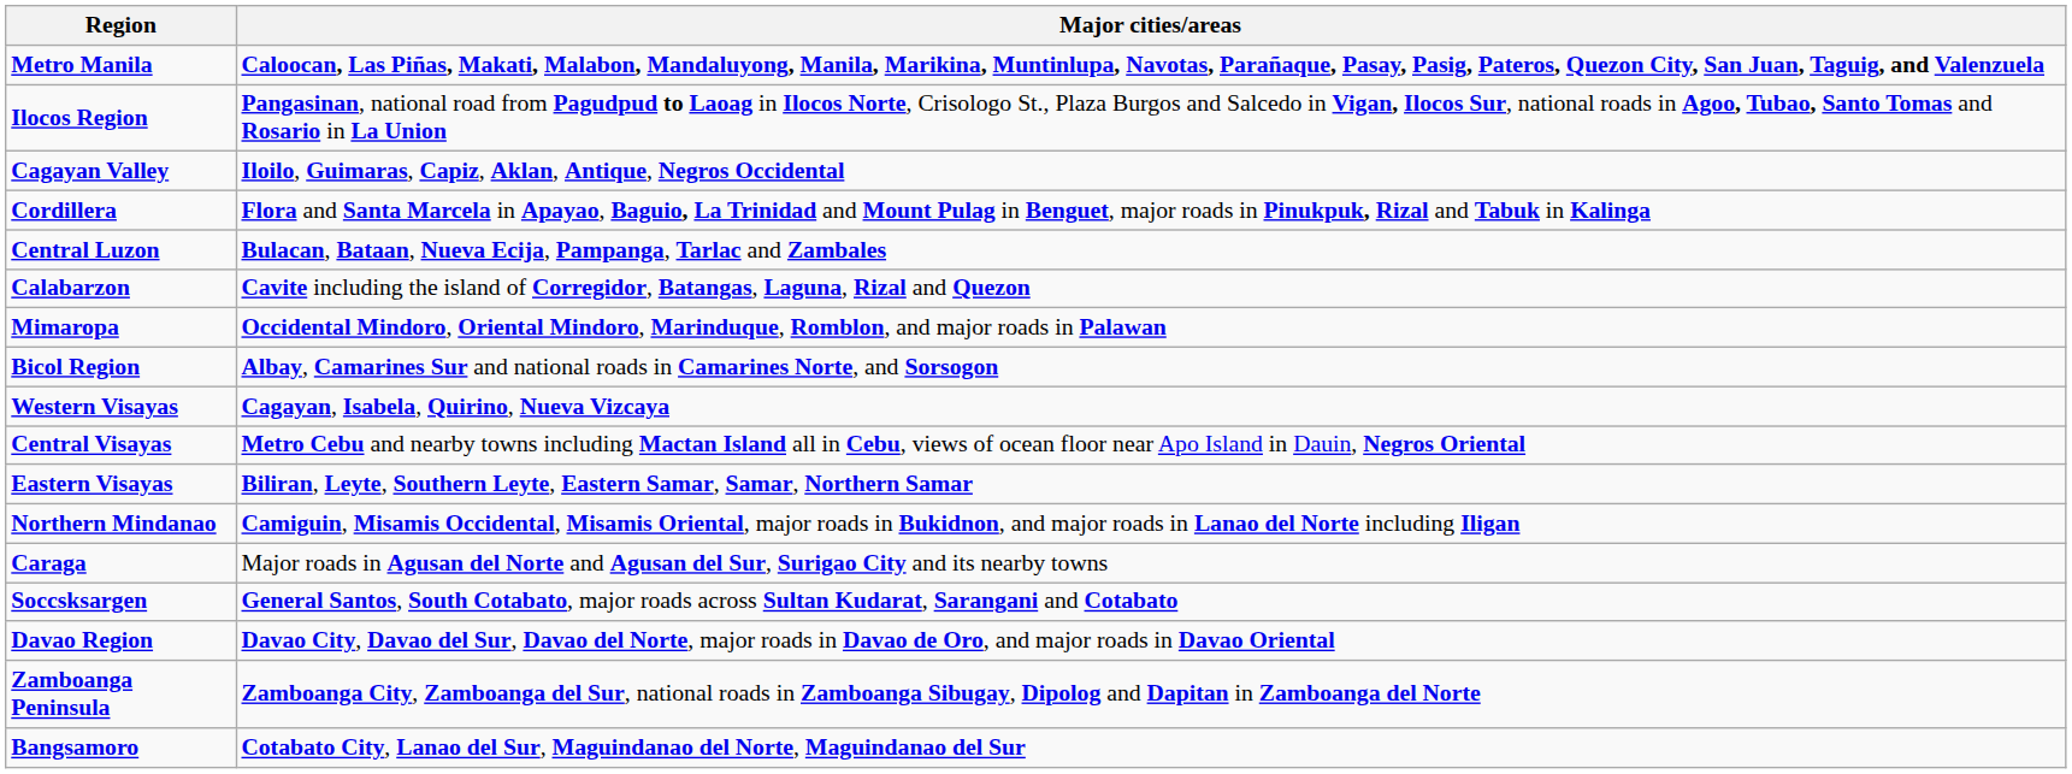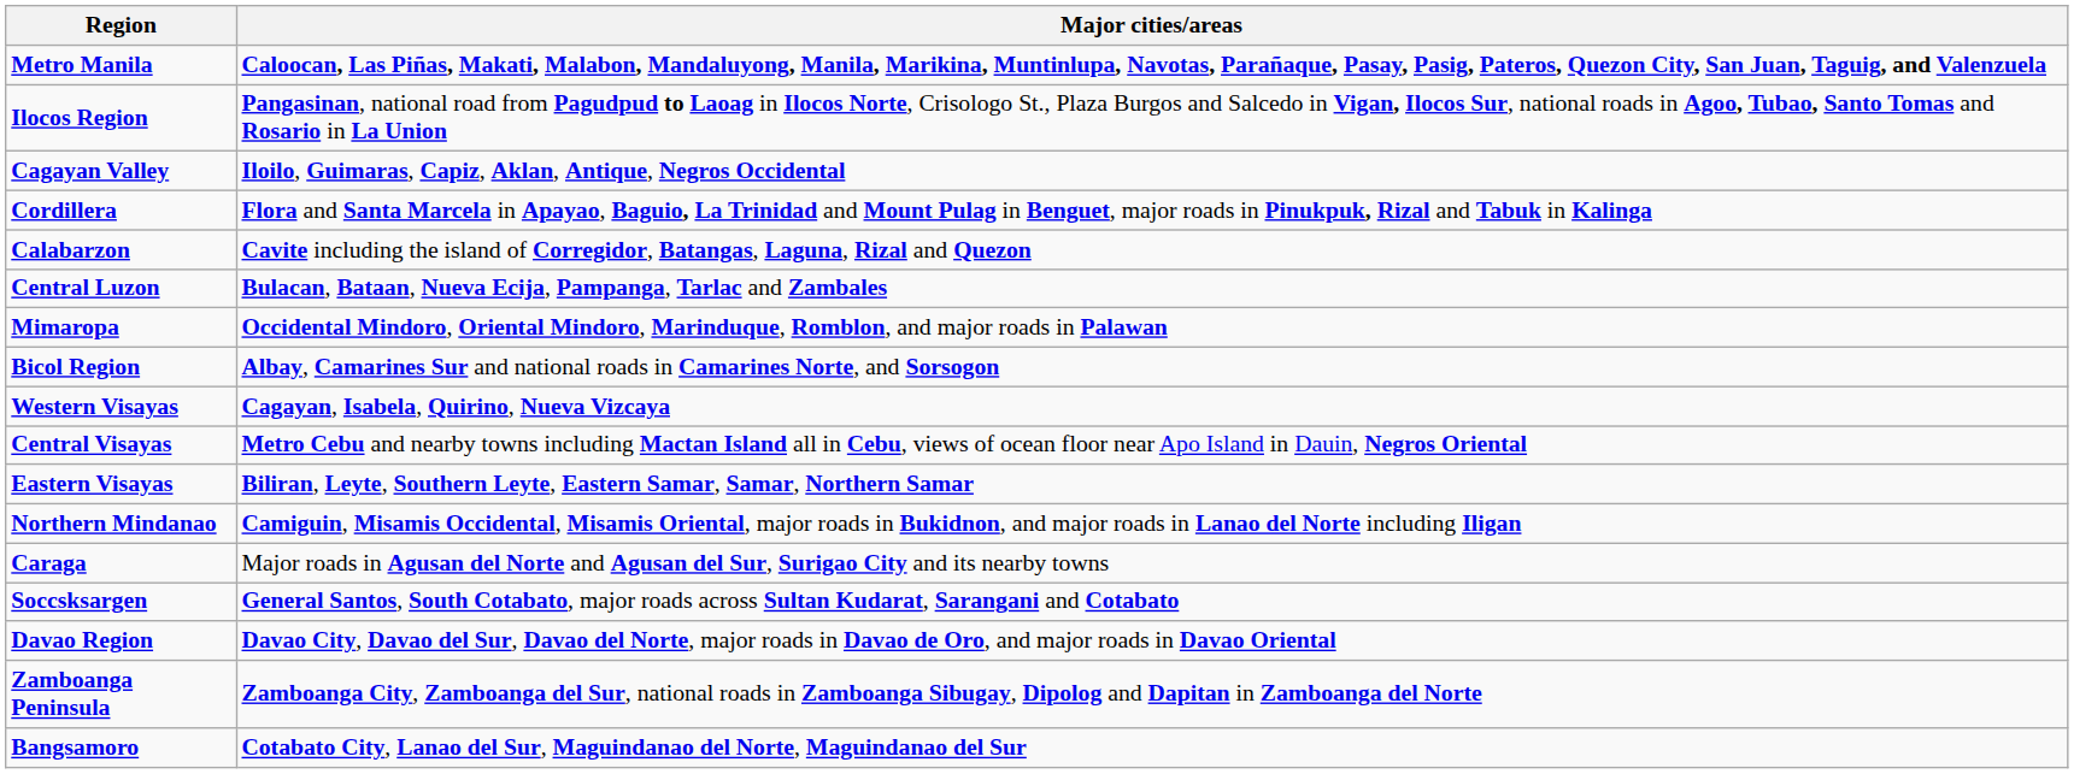 <table class="wikitable" style="font-size:90%">
 <tr>
 <th>Region</th>
 <th>Major cities/areas</th>
 </tr>
 <tr>
 <td><strong><a href='#'>Metro Manila</a></strong></td>
 <td><strong><a href='#'>Caloocan</a>, <a href='#'>Las Piñas</a>, <a href='#'>Makati</a>, <a href='#'>Malabon</a>, <a href='#'>Mandaluyong</a>, <a href='#'>Manila</a>, <a href='#'>Marikina</a>, <a href='#'>Muntinlupa</a>, <a href='#'>Navotas</a>, <a href='#'>Parañaque</a>, <a href='#'>Pasay</a>, <a href='#'>Pasig</a>, <a href='#'>Pateros</a>, <a href='#'>Quezon City</a>, <a href='#'>San Juan</a>, <a href='#'>Taguig</a>, and <a href='#'>Valenzuela</a></strong></td>
 </tr>
 <tr>
 <td><strong><a href='#'>Ilocos Region</a></strong></td>
 <td><strong><a href='#'>Pangasinan</a></strong>, national road from <strong><a href='#'>Pagudpud</a> to <a href='#'>Laoag</a></strong> in <strong><a href='#'>Ilocos Norte</a></strong>, Crisologo St., Plaza Burgos and Salcedo in <strong><a href='#'>Vigan</a>, <a href='#'>Ilocos Sur</a></strong>, national roads in <strong><a href='#'>Agoo</a>, <a href='#'>Tubao</a>, <a href='#'>Santo Tomas</a></strong> and <strong><a href='#'>Rosario</a></strong> in <strong><a href='#'>La Union</a></strong></td>
 </tr>
 <tr>
 <td><strong><a href='#'>Cagayan Valley</a></strong></td>
 <td><strong><a href='#'>Iloilo</a></strong>, <strong><a href='#'>Guimaras</a></strong>, <strong><a href='#'>Capiz</a></strong>, <strong><a href='#'>Aklan</a></strong>, <strong><a href='#'>Antique</a></strong>, <strong><a href='#'>Negros Occidental</a></strong></td>
 </tr>
 <tr>
 <td>  <strong><a href='#'>Cordillera</a></strong></td>
 <td><strong><a href='#'>Flora</a></strong> and <strong><a href='#'>Santa Marcela</a></strong> in <strong><a href='#'>Apayao</a></strong>, <strong><a href='#'>Baguio</a>, <a href='#'>La Trinidad</a></strong> and <strong><a href='#'>Mount Pulag</a></strong> in <strong><a href='#'>Benguet</a></strong>, major roads in <strong><a href='#'>Pinukpuk</a>, <a href='#'>Rizal</a></strong> and <strong><a href='#'>Tabuk</a></strong> in <strong><a href='#'>Kalinga</a></strong></td>
 </tr>
 <tr>
+<td><strong><a href='#'>Calabarzon</a></strong></td>
+<td><strong><a href='#'>Cavite</a></strong> including the island of <strong><a href='#'>Corregidor</a></strong>, <strong><a href='#'>Batangas</a></strong>, <strong><a href='#'>Laguna</a></strong>, <strong><a href='#'>Rizal</a></strong> and <strong><a href='#'>Quezon</a></strong></td>
+</tr>
+<tr>
 <td><strong><a href='#'>Central Luzon</a></strong></td>
 <td><strong><a href='#'>Bulacan</a></strong>, <strong><a href='#'>Bataan</a></strong>, <strong><a href='#'>Nueva Ecija</a></strong>, <strong><a href='#'>Pampanga</a></strong>, <strong><a href='#'>Tarlac</a></strong> and <strong><a href='#'>Zambales</a></strong></td>
-</tr>
-<tr>
-<td><strong><a href='#'>Calabarzon</a></strong></td>
-<td><strong><a href='#'>Cavite</a></strong> including the island of <strong><a href='#'>Corregidor</a></strong>, <strong><a href='#'>Batangas</a></strong>, <strong><a href='#'>Laguna</a></strong>, <strong><a href='#'>Rizal</a></strong> and <strong><a href='#'>Quezon</a></strong></td>
 </tr>
 <tr>
 <td><strong><a href='#'>Mimaropa</a></strong></td>
 <td><strong><a href='#'>Occidental Mindoro</a></strong>, <strong><a href='#'>Oriental Mindoro</a></strong>, <strong><a href='#'>Marinduque</a></strong>, <strong><a href='#'>Romblon</a></strong>, and major roads in <strong><a href='#'>Palawan</a></strong></td>
 </tr>
 <tr>
 <td><strong><a href='#'>Bicol Region</a></strong></td>
 <td><strong><a href='#'>Albay</a></strong>, <strong><a href='#'>Camarines Sur</a></strong> and national roads in <strong><a href='#'>Camarines Norte</a></strong>, and <strong><a href='#'>Sorsogon</a></strong></td>
 </tr>
 <tr>
 <td><strong><a href='#'>Western Visayas</a></strong></td>
 <td><strong><a href='#'>Cagayan</a></strong>, <strong><a href='#'>Isabela</a></strong>, <strong><a href='#'>Quirino</a></strong>, <strong><a href='#'>Nueva Vizcaya</a></strong></td>
 </tr>
 <tr>
 <td><strong><a href='#'>Central Visayas</a></strong></td>
 <td><strong><a href='#'>Metro Cebu</a></strong> and nearby towns including <strong><a href='#'>Mactan Island</a> </strong>all in <strong><a href='#'>Cebu</a></strong>, views of ocean floor near <a href='#'>Apo Island</a> in <a href='#'>Dauin</a>, <strong><a href='#'>Negros Oriental</a></strong></td>
 </tr>
 <tr>
 <td><strong><a href='#'>Eastern Visayas</a></strong></td>
 <td><strong><a href='#'>Biliran</a></strong>, <strong><a href='#'>Leyte</a></strong>, <strong><a href='#'>Southern Leyte</a></strong>, <strong><a href='#'>Eastern Samar</a></strong>, <strong><a href='#'>Samar</a></strong>, <strong><a href='#'>Northern Samar</a></strong></td>
 </tr>
 <tr>
 <td><strong><a href='#'>Northern Mindanao</a></strong></td>
 <td><strong><a href='#'>Camiguin</a></strong>, <strong><a href='#'>Misamis Occidental</a></strong>, <strong><a href='#'>Misamis Oriental</a></strong>, major roads in <strong><a href='#'>Bukidnon</a></strong>, and major roads in <strong><a href='#'>Lanao del Norte</a></strong> including <strong><a href='#'>Iligan</a></strong></td>
 </tr>
 <tr>
 <td><strong><a href='#'>Caraga</a></strong></td>
 <td>Major roads in <strong><a href='#'>Agusan del Norte</a></strong> and <strong><a href='#'>Agusan del Sur</a></strong>, <strong><a href='#'>Surigao City</a></strong> and its nearby towns</td>
 </tr>
 <tr>
 <td><strong><a href='#'>Soccsksargen</a></strong></td>
 <td><strong><a href='#'>General Santos</a></strong>, <strong><a href='#'>South Cotabato</a></strong>, major roads across <strong><a href='#'>Sultan Kudarat</a></strong>, <strong><a href='#'>Sarangani</a></strong> and <strong><a href='#'>Cotabato</a></strong></td>
 </tr>
 <tr>
 <td><strong><a href='#'>Davao Region</a></strong></td>
 <td><strong><a href='#'>Davao City</a></strong>, <strong><a href='#'>Davao del Sur</a></strong>, <strong><a href='#'>Davao del Norte</a></strong>, major roads in <strong><a href='#'>Davao de Oro</a></strong>, and major roads in <strong><a href='#'>Davao Oriental</a></strong></td>
 </tr>
 <tr>
 <td><strong><a href='#'>Zamboanga Peninsula</a></strong></td>
 <td><strong><a href='#'>Zamboanga City</a></strong>, <strong><a href='#'>Zamboanga del Sur</a></strong>, national roads in <strong><a href='#'>Zamboanga Sibugay</a></strong>, <strong><a href='#'>Dipolog</a></strong> and <strong><a href='#'>Dapitan</a></strong> in <strong><a href='#'>Zamboanga del Norte</a></strong></td>
 </tr>
 <tr>
 <td>  <strong><a href='#'>Bangsamoro</a></strong></td>
 <td><strong><a href='#'>Cotabato City</a></strong>, <strong><a href='#'>Lanao del Sur</a></strong>, <strong><a href='#'>Maguindanao del Norte</a></strong>, <strong><a href='#'>Maguindanao del Sur</a></strong></td>
 </tr>
 </table>
